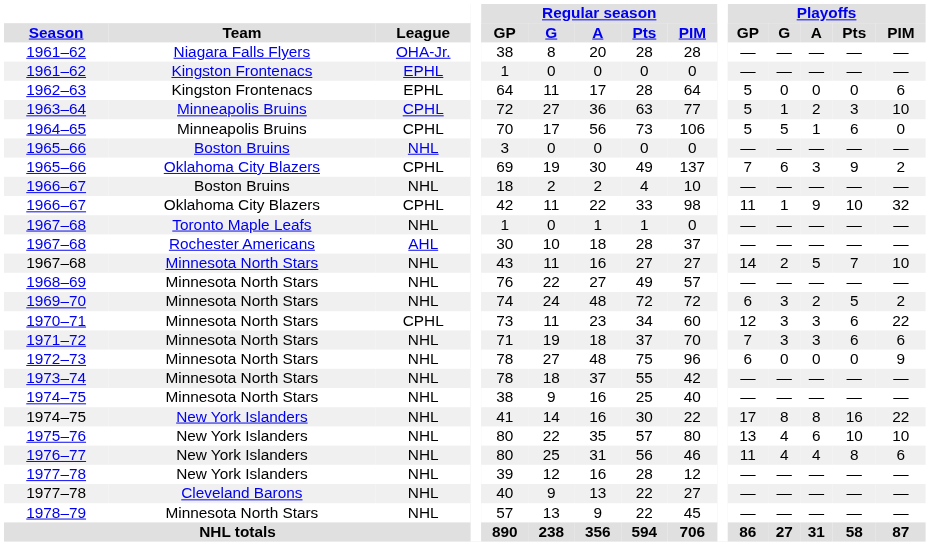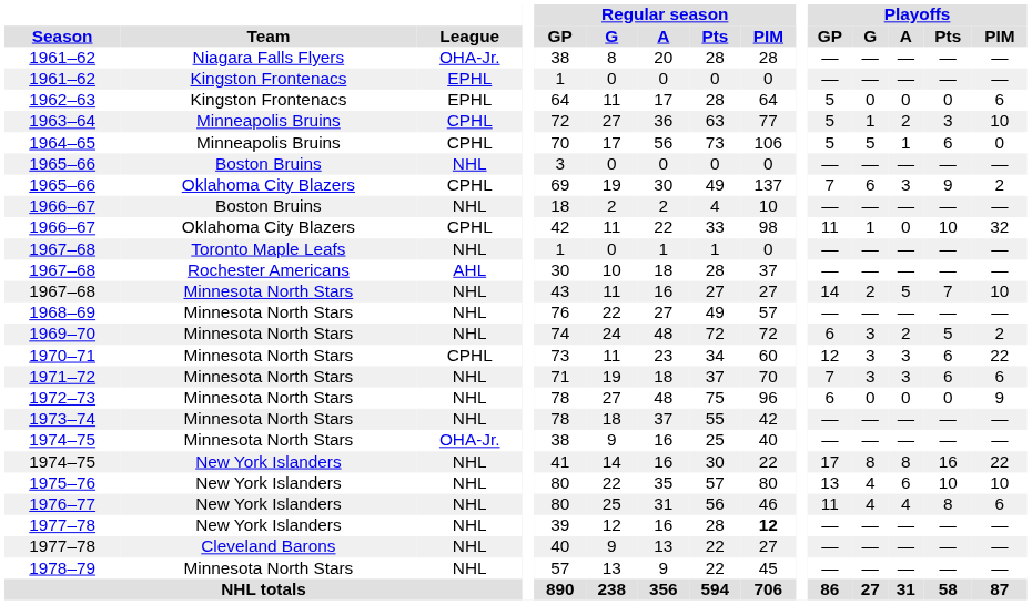 <table border="0" cellpadding="1" cellspacing="0" style="text-align:center; width:60em;">
 <tr style="background:#e0e0e0;">
 <th colspan="3"  bgcolor="#ffffff"> </th>
 <th rowspan="99" bgcolor="#ffffff"> </th>
 <th colspan="5"><a href='#'>Regular season</a></th>
 <th rowspan="99" bgcolor="#ffffff"> </th>
 <th colspan="5"><a href='#'>Playoffs</a></th>
 </tr>
 <tr style="background:#e0e0e0;">
 <th><a href='#'>Season</a></th>
 <th>Team</th>
 <th>League</th>
 <th>GP</th>
 <th><a href='#'>G</a></th>
 <th><a href='#'>A</a></th>
 <th><a href='#'>Pts</a></th>
 <th><a href='#'>PIM</a></th>
 <th>GP</th>
 <th>G</th>
 <th>A</th>
 <th>Pts</th>
 <th>PIM</th>
 </tr>
 <tr>
 <td><a href='#'>1961–62</a></td>
 <td><a href='#'>Niagara Falls Flyers</a></td>
 <td><a href='#'>OHA-Jr.</a></td>
 <td>38</td>
 <td>8</td>
 <td>20</td>
 <td>28</td>
 <td>28</td>
 <td>—</td>
 <td>—</td>
 <td>—</td>
 <td>—</td>
 <td>—</td>
 </tr>
 <tr style="background:#f0f0f0;">
 <td><a href='#'>1961–62</a></td>
 <td><a href='#'>Kingston Frontenacs</a></td>
 <td><a href='#'>EPHL</a></td>
 <td>1</td>
 <td>0</td>
 <td>0</td>
 <td>0</td>
 <td>0</td>
 <td>—</td>
 <td>—</td>
 <td>—</td>
 <td>—</td>
 <td>—</td>
 </tr>
 <tr>
 <td><a href='#'>1962–63</a></td>
 <td>Kingston Frontenacs</td>
 <td>EPHL</td>
 <td>64</td>
 <td>11</td>
 <td>17</td>
 <td>28</td>
 <td>64</td>
 <td>5</td>
 <td>0</td>
 <td>0</td>
 <td>0</td>
 <td>6</td>
 </tr>
 <tr style="background:#f0f0f0;">
 <td><a href='#'>1963–64</a></td>
 <td><a href='#'>Minneapolis Bruins</a></td>
 <td><a href='#'>CPHL</a></td>
 <td>72</td>
 <td>27</td>
 <td>36</td>
 <td>63</td>
 <td>77</td>
 <td>5</td>
 <td>1</td>
 <td>2</td>
 <td>3</td>
 <td>10</td>
 </tr>
 <tr>
 <td><a href='#'>1964–65</a></td>
 <td>Minneapolis Bruins</td>
 <td>CPHL</td>
 <td>70</td>
 <td>17</td>
 <td>56</td>
 <td>73</td>
 <td>106</td>
 <td>5</td>
 <td>5</td>
 <td>1</td>
 <td>6</td>
 <td>0</td>
 </tr>
 <tr style="background:#f0f0f0;">
 <td><a href='#'>1965–66</a></td>
 <td><a href='#'>Boston Bruins</a></td>
 <td><a href='#'>NHL</a></td>
 <td>3</td>
 <td>0</td>
 <td>0</td>
 <td>0</td>
 <td>0</td>
 <td>—</td>
 <td>—</td>
 <td>—</td>
 <td>—</td>
 <td>—</td>
 </tr>
 <tr>
 <td><a href='#'>1965–66</a></td>
 <td><a href='#'>Oklahoma City Blazers</a></td>
 <td>CPHL</td>
 <td>69</td>
 <td>19</td>
 <td>30</td>
 <td>49</td>
 <td>137</td>
 <td>7</td>
 <td>6</td>
 <td>3</td>
 <td>9</td>
 <td>2</td>
 </tr>
 <tr style="background:#f0f0f0;">
 <td><a href='#'>1966–67</a></td>
 <td>Boston Bruins</td>
 <td>NHL</td>
 <td>18</td>
 <td>2</td>
 <td>2</td>
 <td>4</td>
 <td>10</td>
 <td>—</td>
 <td>—</td>
 <td>—</td>
 <td>—</td>
 <td>—</td>
 </tr>
 <tr>
 <td><a href='#'>1966–67</a></td>
 <td>Oklahoma City Blazers</td>
 <td>CPHL</td>
 <td>42</td>
 <td>11</td>
 <td>22</td>
 <td>33</td>
 <td>98</td>
 <td>11</td>
 <td>1</td>
-<td>9</td>
+<td>0</td>
 <td>10</td>
 <td>32</td>
 </tr>
 <tr style="background:#f0f0f0;">
 <td><a href='#'>1967–68</a></td>
 <td><a href='#'>Toronto Maple Leafs</a></td>
 <td>NHL</td>
 <td>1</td>
 <td>0</td>
 <td>1</td>
 <td>1</td>
 <td>0</td>
 <td>—</td>
 <td>—</td>
 <td>—</td>
 <td>—</td>
 <td>—</td>
 </tr>
 <tr>
 <td><a href='#'>1967–68</a></td>
 <td><a href='#'>Rochester Americans</a></td>
 <td><a href='#'>AHL</a></td>
 <td>30</td>
 <td>10</td>
 <td>18</td>
 <td>28</td>
 <td>37</td>
 <td>—</td>
 <td>—</td>
 <td>—</td>
 <td>—</td>
 <td>—</td>
 </tr>
 <tr style="background:#f0f0f0;">
 <td>1967–68</td>
 <td><a href='#'>Minnesota North Stars</a></td>
 <td>NHL</td>
 <td>43</td>
 <td>11</td>
 <td>16</td>
 <td>27</td>
 <td>27</td>
 <td>14</td>
 <td>2</td>
 <td>5</td>
 <td>7</td>
 <td>10</td>
 </tr>
 <tr>
 <td><a href='#'>1968–69</a></td>
 <td>Minnesota North Stars</td>
 <td>NHL</td>
 <td>76</td>
 <td>22</td>
 <td>27</td>
 <td>49</td>
 <td>57</td>
 <td>—</td>
 <td>—</td>
 <td>—</td>
 <td>—</td>
 <td>—</td>
 </tr>
 <tr style="background:#f0f0f0;">
 <td><a href='#'>1969–70</a></td>
 <td>Minnesota North Stars</td>
 <td>NHL</td>
 <td>74</td>
 <td>24</td>
 <td>48</td>
 <td>72</td>
 <td>72</td>
 <td>6</td>
 <td>3</td>
 <td>2</td>
 <td>5</td>
 <td>2</td>
 </tr>
 <tr>
 <td><a href='#'>1970–71</a></td>
 <td>Minnesota North Stars</td>
 <td>CPHL</td>
 <td>73</td>
 <td>11</td>
 <td>23</td>
 <td>34</td>
 <td>60</td>
 <td>12</td>
 <td>3</td>
 <td>3</td>
 <td>6</td>
 <td>22</td>
 </tr>
 <tr style="background:#f0f0f0;">
 <td><a href='#'>1971–72</a></td>
 <td>Minnesota North Stars</td>
 <td>NHL</td>
 <td>71</td>
 <td>19</td>
 <td>18</td>
 <td>37</td>
 <td>70</td>
 <td>7</td>
 <td>3</td>
 <td>3</td>
 <td>6</td>
 <td>6</td>
 </tr>
 <tr>
 <td><a href='#'>1972–73</a></td>
 <td>Minnesota North Stars</td>
 <td>NHL</td>
 <td>78</td>
 <td>27</td>
 <td>48</td>
 <td>75</td>
 <td>96</td>
 <td>6</td>
 <td>0</td>
 <td>0</td>
 <td>0</td>
 <td>9</td>
 </tr>
 <tr style="background:#f0f0f0;">
 <td><a href='#'>1973–74</a></td>
 <td>Minnesota North Stars</td>
 <td>NHL</td>
 <td>78</td>
 <td>18</td>
 <td>37</td>
 <td>55</td>
 <td>42</td>
 <td>—</td>
 <td>—</td>
 <td>—</td>
 <td>—</td>
 <td>—</td>
 </tr>
 <tr>
 <td><a href='#'>1974–75</a></td>
 <td>Minnesota North Stars</td>
-<td>NHL</td>
+<td><a href='#'>OHA-Jr.</a></td>
 <td>38</td>
 <td>9</td>
 <td>16</td>
 <td>25</td>
 <td>40</td>
 <td>—</td>
 <td>—</td>
 <td>—</td>
 <td>—</td>
 <td>—</td>
 </tr>
 <tr style="background:#f0f0f0;">
 <td>1974–75</td>
 <td><a href='#'>New York Islanders</a></td>
 <td>NHL</td>
 <td>41</td>
 <td>14</td>
 <td>16</td>
 <td>30</td>
 <td>22</td>
 <td>17</td>
 <td>8</td>
 <td>8</td>
 <td>16</td>
 <td>22</td>
 </tr>
 <tr>
 <td><a href='#'>1975–76</a></td>
 <td>New York Islanders</td>
 <td>NHL</td>
 <td>80</td>
 <td>22</td>
 <td>35</td>
 <td>57</td>
 <td>80</td>
 <td>13</td>
 <td>4</td>
 <td>6</td>
 <td>10</td>
 <td>10</td>
 </tr>
 <tr style="background:#f0f0f0;">
 <td><a href='#'>1976–77</a></td>
 <td>New York Islanders</td>
 <td>NHL</td>
 <td>80</td>
 <td>25</td>
 <td>31</td>
 <td>56</td>
 <td>46</td>
 <td>11</td>
 <td>4</td>
 <td>4</td>
 <td>8</td>
 <td>6</td>
 </tr>
 <tr>
 <td><a href='#'>1977–78</a></td>
 <td>New York Islanders</td>
 <td>NHL</td>
 <td>39</td>
 <td>12</td>
 <td>16</td>
 <td>28</td>
-<td>12</td>
+<td><strong>12</strong></td>
 <td>—</td>
 <td>—</td>
 <td>—</td>
 <td>—</td>
 <td>—</td>
 </tr>
 <tr style="background:#f0f0f0;">
 <td>1977–78</td>
 <td><a href='#'>Cleveland Barons</a></td>
 <td>NHL</td>
 <td>40</td>
 <td>9</td>
 <td>13</td>
 <td>22</td>
 <td>27</td>
 <td>—</td>
 <td>—</td>
 <td>—</td>
 <td>—</td>
 <td>—</td>
 </tr>
 <tr>
 <td><a href='#'>1978–79</a></td>
 <td>Minnesota North Stars</td>
 <td>NHL</td>
 <td>57</td>
 <td>13</td>
 <td>9</td>
 <td>22</td>
 <td>45</td>
 <td>—</td>
 <td>—</td>
 <td>—</td>
 <td>—</td>
 <td>—</td>
 </tr>
 <tr style="background:#e0e0e0;">
 <th colspan="3">NHL totals</th>
 <th>890</th>
 <th>238</th>
 <th>356</th>
 <th>594</th>
 <th>706</th>
 <th>86</th>
 <th>27</th>
 <th>31</th>
 <th>58</th>
 <th>87</th>
 </tr>
 </table>
